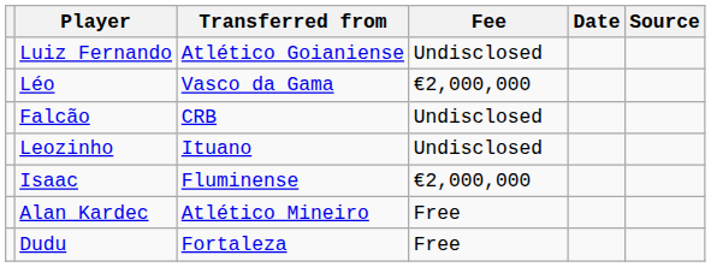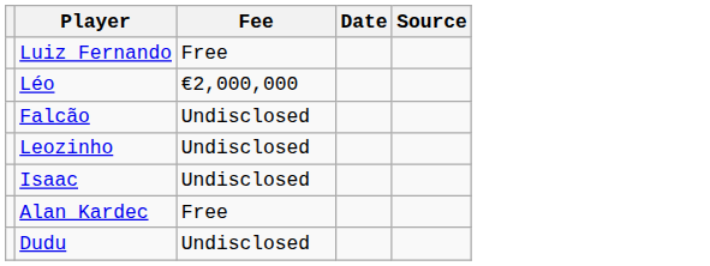 <table class="wikitable plainrowheaders sortable">
 <tr>
 <th></th>
 <th scope="col">Player</th>
-<th>Transferred from</th>
 <th style="width: 100px;">Fee</th>
 <th scope="col">Date</th>
 <th scope="col">Source</th>
 </tr>
 <tr>
 <td align="center"></td>
 <td> <a href='#'>Luiz Fernando</a></td>
-<td> <a href='#'>Atlético Goianiense</a></td>
-<td>Undisclosed</td>
+<td>Free</td>
 <td></td>
 <td></td>
 </tr>
 <tr>
 <td align="center"></td>
 <td> <a href='#'>Léo</a></td>
-<td> <a href='#'>Vasco da Gama</a></td>
 <td>€2,000,000</td>
 <td></td>
 <td></td>
 </tr>
 <tr>
 <td align="center"></td>
 <td> <a href='#'>Falcão</a></td>
-<td> <a href='#'>CRB</a></td>
 <td>Undisclosed</td>
 <td></td>
 <td></td>
 </tr>
 <tr>
 <td align="center"></td>
 <td> <a href='#'>Leozinho</a></td>
-<td> <a href='#'>Ituano</a></td>
 <td>Undisclosed</td>
 <td></td>
 <td></td>
 </tr>
 <tr>
 <td align="center"></td>
 <td> <a href='#'>Isaac</a></td>
-<td> <a href='#'>Fluminense</a></td>
-<td>€2,000,000</td>
+<td>Undisclosed</td>
 <td></td>
 <td></td>
 </tr>
 <tr>
 <td align="center"></td>
 <td> <a href='#'>Alan Kardec</a></td>
-<td> <a href='#'>Atlético Mineiro</a></td>
 <td>Free</td>
 <td></td>
 <td></td>
 </tr>
 <tr>
 <td align="center"></td>
 <td> <a href='#'>Dudu</a></td>
-<td> <a href='#'>Fortaleza</a></td>
-<td>Free</td>
+<td>Undisclosed</td>
 <td></td>
 <td></td>
 </tr>
 </table>
